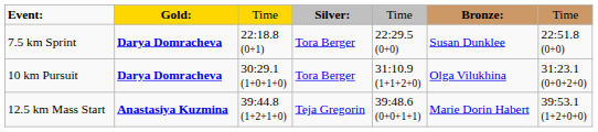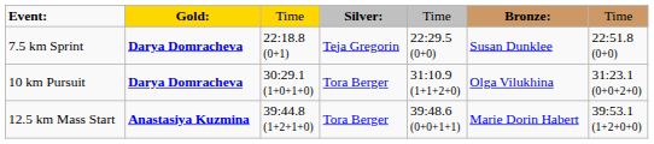 <table class="wikitable" width=85%>
 <tr>
 <td><strong>Event:</strong></td>
 <td style="text-align:center;background-color:gold;"><strong>Gold:</strong></td>
 <td style="text-align:center;background-color:gold;">Time</td>
 <td style="text-align:center;background-color:silver;"><strong>Silver:</strong></td>
 <td style="text-align:center;background-color:silver;">Time</td>
 <td style="text-align:center;background-color:#CC9966;"><strong>Bronze:</strong></td>
 <td style="text-align:center;background-color:#CC9966;">Time</td>
 </tr>
 <tr>
 <td>7.5 km Sprint<br></td>
 <td><strong><a href='#'>Darya Domracheva</a></strong><br><small></small></td>
 <td>22:18.8<br><small>(0+1)</small></td>
-<td><a href='#'>Tora Berger</a><br><small></small></td>
+<td><a href='#'>Teja Gregorin</a><br><small></small></td>
 <td>22:29.5<br><small>(0+0)</small></td>
 <td><a href='#'>Susan Dunklee</a><br><small></small></td>
 <td>22:51.8<br><small>(0+0)</small></td>
 </tr>
 <tr>
 <td>10 km Pursuit<br></td>
 <td><strong><a href='#'>Darya Domracheva</a></strong><br><small></small></td>
 <td>30:29.1<br><small>(1+0+1+0)</small></td>
 <td><a href='#'>Tora Berger</a><br><small></small></td>
 <td>31:10.9<br><small>(1+1+2+0)</small></td>
 <td><a href='#'>Olga Vilukhina</a><br><small></small></td>
 <td>31:23.1<br><small>(0+0+2+0)</small></td>
 </tr>
 <tr>
 <td>12.5 km Mass Start<br></td>
 <td><strong><a href='#'>Anastasiya Kuzmina</a></strong><br><small></small></td>
 <td>39:44.8<br><small>(1+2+1+0)</small></td>
-<td><a href='#'>Teja Gregorin</a><br><small></small></td>
+<td><a href='#'>Tora Berger</a><br><small></small></td>
 <td>39:48.6<br><small>(0+0+1+1)</small></td>
 <td><a href='#'>Marie Dorin Habert</a><br><small></small></td>
 <td>39:53.1<br><small>(1+2+0+0)</small></td>
 </tr>
 </table>
